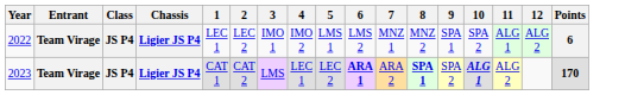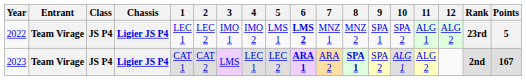 <table class="wikitable" style="text-align:center; font-size:85%">
 <tr>
 <th>Year</th>
 <th>Entrant</th>
 <th>Class</th>
 <th>Chassis</th>
 <th>1</th>
 <th>2</th>
 <th>3</th>
 <th>4</th>
 <th>5</th>
 <th>6</th>
 <th>7</th>
 <th>8</th>
 <th>9</th>
 <th>10</th>
 <th>11</th>
 <th>12</th>
+<th>Rank</th>
 <th>Points</th>
 </tr>
 <tr>
 <td><a href='#'>2022</a></td>
 <th nowrap>Team Virage</th>
 <th nowrap>JS P4</th>
 <th nowrap><a href='#'>Ligier JS P4</a></th>
 <td style="background:#;"><a href='#'>LEC<br>1</a></td>
 <td style="background:#;"><a href='#'>LEC<br>2</a></td>
 <td style="background:#;"><a href='#'>IMO<br>1</a></td>
 <td style="background:#;"><a href='#'>IMO<br>2</a></td>
 <td style="background:#;"><a href='#'>LMS<br>1</a></td>
-<td style="background:#;"><a href='#'>LMS<br>2</a></td>
+<td style="background:#;"><strong><a href='#'>LMS<br>2</a></strong></td>
 <td style="background:#;"><a href='#'>MNZ<br>1</a></td>
 <td style="background:#;"><a href='#'>MNZ<br>2</a></td>
 <td style="background:#;"><a href='#'>SPA<br>1</a></td>
 <td style="background:#;"><a href='#'>SPA<br>2</a></td>
 <td style="background:#DFFFDF;"><a href='#'>ALG<br>1</a><br></td>
 <td style="background:#DFFFDF;"><a href='#'>ALG<br>2</a><br></td>
-<th>6</th>
+<th>23rd</th>
+<th>5</th>
 </tr>
 <tr>
 <td><a href='#'>2023</a></td>
 <th nowrap>Team Virage</th>
 <th nowrap>JS P4</th>
 <th nowrap><a href='#'>Ligier JS P4</a></th>
 <td style="background:#DFDFDF;"><a href='#'>CAT<br>1</a><br></td>
 <td style="background:#DFDFDF;"><a href='#'>CAT<br>2</a><br></td>
 <td style="background:#EFCFFF;"><a href='#'>LMS</a><br></td>
 <td style="background:#DFDFDF;"><a href='#'>LEC<br>1</a><br></td>
 <td style="background:#DFDFDF;"><a href='#'>LEC<br>2</a><br></td>
 <td style="background:#EFCFFF;"><strong><a href='#'>ARA<br>1</a></strong><br></td>
 <td style="background:#FFDF9F;"><a href='#'>ARA<br>2</a><br></td>
 <td style="background:#DFFFDF;"><strong><a href='#'>SPA<br>1</a><br></strong></td>
 <td style="background:#FFFFBF;"><a href='#'>SPA<br>2</a><br></td>
-<td style="background:#DFDFDF;"><strong><em><a href='#'>ALG<br>1</a></em><br></strong></td>
+<td style="background:#DFDFDF;"><em><a href='#'>ALG<br>1</a></em><br></td>
 <td style="background:#FFFFBF;"><a href='#'>ALG<br>2</a><br></td>
 <td></td>
-<th style="background:#DFDFDF;">170</th>
+<th style="background:#DFDFDF;">2nd</th>
+<th style="background:#DFDFDF;">167</th>
 </tr>
 </table>
